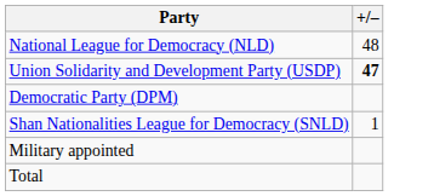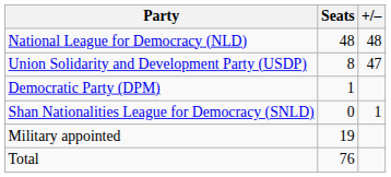 <table class=wikitable style=text-align:right>
 <tr>
 <th>Party</th>
+<th>Seats</th>
 <th>+/–</th>
 </tr>
 <tr>
 <td align=left><a href='#'>National League for Democracy (NLD)</a></td>
 <td>48</td>
+<td>48</td>
 </tr>
 <tr>
 <td align=left><a href='#'>Union Solidarity and Development Party (USDP)</a></td>
-<td><strong>47</strong></td>
+<td>8</td>
+<td>47</td>
 </tr>
 <tr>
 <td align=left><a href='#'>Democratic Party (DPM)</a></td>
+<td>1</td>
 <td></td>
 </tr>
 <tr>
 <td align=left><a href='#'>Shan Nationalities League for Democracy (SNLD)</a></td>
+<td>0</td>
 <td>1</td>
 </tr>
 <tr>
 <td align=left>Military appointed</td>
+<td>19</td>
 <td></td>
 </tr>
 <tr>
 <td align=left>Total</td>
+<td>76</td>
 <td></td>
 </tr>
 </table>
